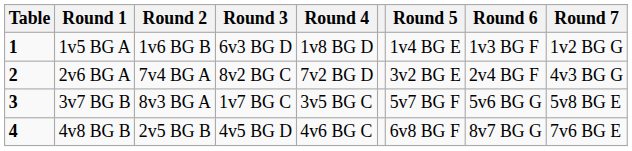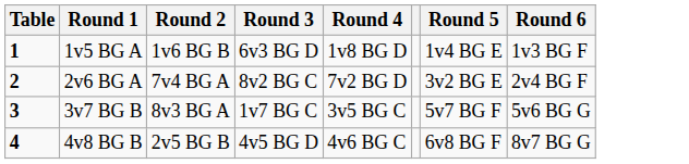 <table class="wikitable">
 <tr>
 <th>Table</th>
 <th>Round 1</th>
 <th>Round 2</th>
 <th>Round 3</th>
 <th>Round 4</th>
 <th></th>
 <th>Round 5</th>
 <th>Round 6</th>
-<th>Round 7</th>
 </tr>
 <tr>
 <td><strong>1</strong></td>
 <td>1v5 BG A</td>
 <td>1v6 BG B</td>
 <td>6v3 BG D</td>
 <td>1v8 BG D</td>
 <td></td>
 <td>1v4 BG E</td>
 <td>1v3 BG F</td>
-<td>1v2 BG G</td>
 </tr>
 <tr>
 <td><strong>2</strong></td>
 <td>2v6 BG A</td>
 <td>7v4 BG A</td>
 <td>8v2 BG C</td>
 <td>7v2 BG D</td>
 <td></td>
 <td>3v2 BG E</td>
 <td>2v4 BG F</td>
-<td>4v3 BG G</td>
 </tr>
 <tr>
 <td><strong>3</strong></td>
 <td>3v7 BG B</td>
 <td>8v3 BG A</td>
 <td>1v7 BG C</td>
 <td>3v5 BG C</td>
 <td></td>
 <td>5v7 BG F</td>
 <td>5v6 BG G</td>
-<td>5v8 BG E</td>
 </tr>
 <tr>
 <td><strong>4</strong></td>
 <td>4v8 BG B</td>
 <td>2v5 BG B</td>
 <td>4v5 BG D</td>
 <td>4v6 BG C</td>
 <td></td>
 <td>6v8 BG F</td>
 <td>8v7 BG G</td>
-<td>7v6 BG E</td>
 </tr>
 </table>
